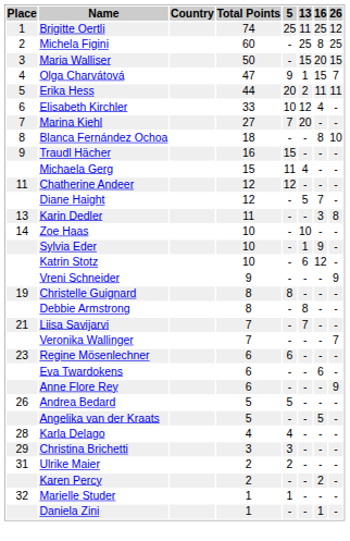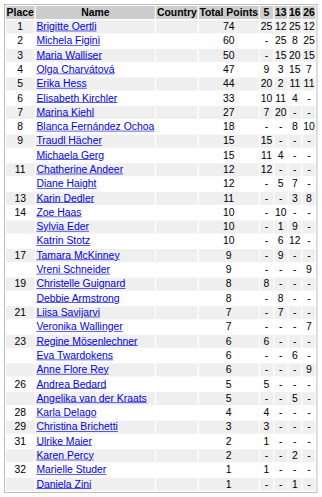 <table border="0" style="border: 1px solid #999; background-color:#FFFFFF; text-align:center">
 <tr align="center" bgcolor="#CCCCCC">
 <th>Place</th>
 <th>Name</th>
 <th>Country</th>
 <th>Total Points</th>
 <th>5</th>
 <th>13</th>
 <th>16</th>
 <th>26</th>
 </tr>
 <tr bgcolor="#EFEFEF">
 <td>1</td>
 <td align="left"><a href='#'>Brigitte Oertli</a></td>
 <td align="left"></td>
 <td>74</td>
 <td>25</td>
-<td>11</td>
+<td>12</td>
 <td>25</td>
 <td>12</td>
 </tr>
 <tr>
 <td>2</td>
 <td align="left"><a href='#'>Michela Figini</a></td>
 <td align="left"></td>
 <td>60</td>
 <td>-</td>
 <td>25</td>
 <td>8</td>
 <td>25</td>
 </tr>
 <tr bgcolor="#EFEFEF">
 <td>3</td>
 <td align="left"><a href='#'>Maria Walliser</a></td>
 <td align="left"></td>
 <td>50</td>
 <td>-</td>
 <td>15</td>
 <td>20</td>
 <td>15</td>
 </tr>
 <tr>
 <td>4</td>
 <td align="left"><a href='#'>Olga Charvátová</a></td>
 <td align="left"></td>
 <td>47</td>
 <td>9</td>
-<td>1</td>
+<td>3</td>
 <td>15</td>
 <td>7</td>
 </tr>
 <tr bgcolor="#EFEFEF">
 <td>5</td>
 <td align="left"><a href='#'>Erika Hess</a></td>
 <td align="left"></td>
 <td>44</td>
 <td>20</td>
 <td>2</td>
 <td>11</td>
 <td>11</td>
 </tr>
 <tr>
 <td>6</td>
 <td align="left"><a href='#'>Elisabeth Kirchler</a></td>
 <td align="left"></td>
 <td>33</td>
 <td>10</td>
-<td>12</td>
+<td>11</td>
 <td>4</td>
 <td>-</td>
 </tr>
 <tr bgcolor="#EFEFEF">
 <td>7</td>
 <td align="left"><a href='#'>Marina Kiehl</a></td>
 <td align="left"></td>
 <td>27</td>
 <td>7</td>
 <td>20</td>
 <td>-</td>
 <td>-</td>
 </tr>
 <tr>
 <td>8</td>
 <td align="left"><a href='#'>Blanca Fernández Ochoa</a></td>
 <td align="left"></td>
 <td>18</td>
 <td>-</td>
 <td>-</td>
 <td>8</td>
 <td>10</td>
 </tr>
 <tr bgcolor="#EFEFEF">
 <td>9</td>
 <td align="left"><a href='#'>Traudl Hächer</a></td>
 <td align="left"></td>
-<td>16</td>
+<td>15</td>
 <td>15</td>
 <td>-</td>
 <td>-</td>
 <td>-</td>
 </tr>
 <tr>
 <td></td>
 <td align="left"><a href='#'>Michaela Gerg</a></td>
 <td align="left"></td>
 <td>15</td>
 <td>11</td>
 <td>4</td>
 <td>-</td>
 <td>-</td>
 </tr>
 <tr bgcolor="#EFEFEF">
 <td>11</td>
 <td align="left"><a href='#'>Chatherine Andeer</a></td>
 <td align="left"></td>
 <td>12</td>
 <td>12</td>
 <td>-</td>
 <td>-</td>
 <td>-</td>
 </tr>
 <tr>
 <td></td>
 <td align="left"><a href='#'>Diane Haight</a></td>
 <td align="left"></td>
 <td>12</td>
 <td>-</td>
 <td>5</td>
 <td>7</td>
 <td>-</td>
 </tr>
 <tr bgcolor="#EFEFEF">
 <td>13</td>
 <td align="left"><a href='#'>Karin Dedler</a></td>
 <td align="left"></td>
 <td>11</td>
 <td>-</td>
 <td>-</td>
 <td>3</td>
 <td>8</td>
 </tr>
 <tr>
 <td>14</td>
 <td align="left"><a href='#'>Zoe Haas</a></td>
 <td align="left"></td>
 <td>10</td>
 <td>-</td>
 <td>10</td>
 <td>-</td>
 <td>-</td>
 </tr>
 <tr bgcolor="#EFEFEF">
 <td></td>
 <td align="left"><a href='#'>Sylvia Eder</a></td>
 <td align="left"></td>
 <td>10</td>
 <td>-</td>
 <td>1</td>
 <td>9</td>
 <td>-</td>
 </tr>
 <tr>
 <td></td>
 <td align="left"><a href='#'>Katrin Stotz</a></td>
 <td align="left"></td>
 <td>10</td>
 <td>-</td>
 <td>6</td>
 <td>12</td>
+<td>-</td>
+</tr>
+<tr bgcolor="#EFEFEF">
+<td>17</td>
+<td align="left"><a href='#'>Tamara McKinney</a></td>
+<td align="left"></td>
+<td>9</td>
+<td>-</td>
+<td>9</td>
+<td>-</td>
 <td>-</td>
 </tr>
 <tr>
 <td></td>
 <td align="left"><a href='#'>Vreni Schneider</a></td>
 <td align="left"></td>
 <td>9</td>
 <td>-</td>
 <td>-</td>
 <td>-</td>
 <td>9</td>
 </tr>
 <tr bgcolor="#EFEFEF">
 <td>19</td>
 <td align="left"><a href='#'>Christelle Guignard</a></td>
 <td align="left"></td>
 <td>8</td>
 <td>8</td>
 <td>-</td>
 <td>-</td>
 <td>-</td>
 </tr>
 <tr>
 <td></td>
 <td align="left"><a href='#'>Debbie Armstrong</a></td>
 <td align="left"></td>
 <td>8</td>
 <td>-</td>
 <td>8</td>
 <td>-</td>
 <td>-</td>
 </tr>
 <tr bgcolor="#EFEFEF">
 <td>21</td>
 <td align="left"><a href='#'>Liisa Savijarvi</a></td>
 <td align="left"></td>
 <td>7</td>
 <td>-</td>
 <td>7</td>
 <td>-</td>
 <td>-</td>
 </tr>
 <tr>
 <td></td>
 <td align="left"><a href='#'>Veronika Wallinger</a></td>
 <td align="left"></td>
 <td>7</td>
 <td>-</td>
 <td>-</td>
 <td>-</td>
 <td>7</td>
 </tr>
 <tr bgcolor="#EFEFEF">
 <td>23</td>
 <td align="left"><a href='#'>Regine Mösenlechner</a></td>
 <td align="left"></td>
 <td>6</td>
 <td>6</td>
 <td>-</td>
 <td>-</td>
 <td>-</td>
 </tr>
 <tr>
 <td></td>
 <td align="left"><a href='#'>Eva Twardokens</a></td>
 <td align="left"></td>
 <td>6</td>
 <td>-</td>
 <td>-</td>
 <td>6</td>
 <td>-</td>
 </tr>
 <tr bgcolor="#EFEFEF">
 <td></td>
 <td align="left"><a href='#'>Anne Flore Rey</a></td>
 <td align="left"></td>
 <td>6</td>
 <td>-</td>
 <td>-</td>
 <td>-</td>
 <td>9</td>
 </tr>
 <tr>
 <td>26</td>
 <td align="left"><a href='#'>Andrea Bedard</a></td>
 <td align="left"></td>
 <td>5</td>
 <td>5</td>
 <td>-</td>
 <td>-</td>
 <td>-</td>
 </tr>
 <tr bgcolor="#EFEFEF">
 <td></td>
 <td align="left"><a href='#'>Angelika van der Kraats</a></td>
 <td align="left"></td>
 <td>5</td>
 <td>-</td>
 <td>-</td>
 <td>5</td>
 <td>-</td>
 </tr>
 <tr>
 <td>28</td>
 <td align="left"><a href='#'>Karla Delago</a></td>
 <td align="left"></td>
 <td>4</td>
 <td>4</td>
 <td>-</td>
 <td>-</td>
 <td>-</td>
 </tr>
 <tr bgcolor="#EFEFEF">
 <td>29</td>
 <td align="left"><a href='#'>Christina Brichetti</a></td>
 <td align="left"></td>
 <td>3</td>
 <td>3</td>
 <td>-</td>
 <td>-</td>
 <td>-</td>
 </tr>
 <tr>
 <td>31</td>
 <td align="left"><a href='#'>Ulrike Maier</a></td>
 <td align="left"></td>
 <td>2</td>
-<td>2</td>
+<td>1</td>
 <td>-</td>
 <td>-</td>
 <td>-</td>
 </tr>
 <tr bgcolor="#EFEFEF">
 <td></td>
 <td align="left"><a href='#'>Karen Percy</a></td>
 <td align="left"></td>
 <td>2</td>
 <td>-</td>
 <td>-</td>
 <td>2</td>
 <td>-</td>
 </tr>
 <tr>
 <td>32</td>
 <td align="left"><a href='#'>Marielle Studer</a></td>
 <td align="left"></td>
 <td>1</td>
 <td>1</td>
 <td>-</td>
 <td>-</td>
 <td>-</td>
 </tr>
 <tr bgcolor="#EFEFEF">
 <td></td>
 <td align="left"><a href='#'>Daniela Zini</a></td>
 <td align="left"></td>
 <td>1</td>
 <td>-</td>
 <td>-</td>
 <td>1</td>
 <td>-</td>
 </tr>
 </table>
